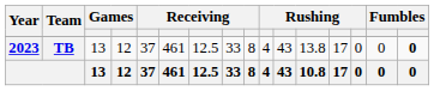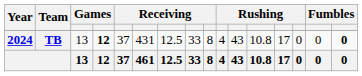 <table class="wikitable" style="text-align:center;">
 <tr>
 <th rowspan="2">Year</th>
 <th rowspan="2">Team</th>
 <th colspan="2">Games</th>
 <th colspan="5">Receiving</th>
 <th colspan="5">Rushing</th>
 <th colspan="2">Fumbles</th>
 </tr>
 <tr>
 <th></th>
 <th></th>
 <th></th>
 <th></th>
 <th></th>
 <th></th>
 <th></th>
 <th></th>
 <th></th>
 <th></th>
 <th></th>
 <th></th>
 <th></th>
 <th></th>
 </tr>
 <tr>
 </tr>
 <tr>
-<th><a href='#'>2023</a></th>
+<th><a href='#'>2024</a></th>
 <th><a href='#'>TB</a></th>
 <td>13</td>
-<td>12</td>
+<td><strong>12</strong></td>
 <td>37</td>
-<td>461</td>
+<td>431</td>
 <td>12.5</td>
 <td>33</td>
 <td>8</td>
 <td>4</td>
 <td>43</td>
-<td>13.8</td>
+<td>10.8</td>
 <td>17</td>
 <td>0</td>
 <td>0</td>
 <td><strong>0</strong></td>
 </tr>
 <tr>
 <th colspan="2"></th>
 <th>13</th>
 <th>12</th>
 <th>37</th>
 <th>461</th>
 <th>12.5</th>
 <th>33</th>
 <th>8</th>
 <th>4</th>
 <th>43</th>
 <th>10.8</th>
 <th>17</th>
 <th>0</th>
 <th>0</th>
 <th>0</th>
 </tr>
 </table>
